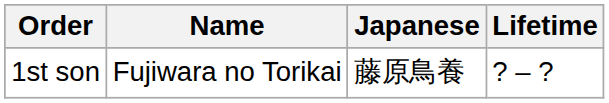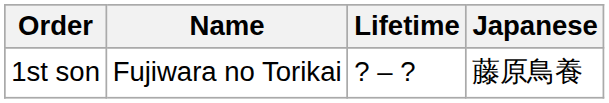 <table class="wikitable" style="background-color:white">
 <tr>
 <th>Order</th>
 <th>Name</th>
+<th>Lifetime</th>
 <th>Japanese</th>
-<th>Lifetime</th>
 </tr>
 <tr>
 <td>1st son</td>
 <td>Fujiwara no Torikai</td>
+<td>? – ?</td>
 <td>藤原鳥養</td>
-<td>? – ?</td>
 </tr>
 </table>
